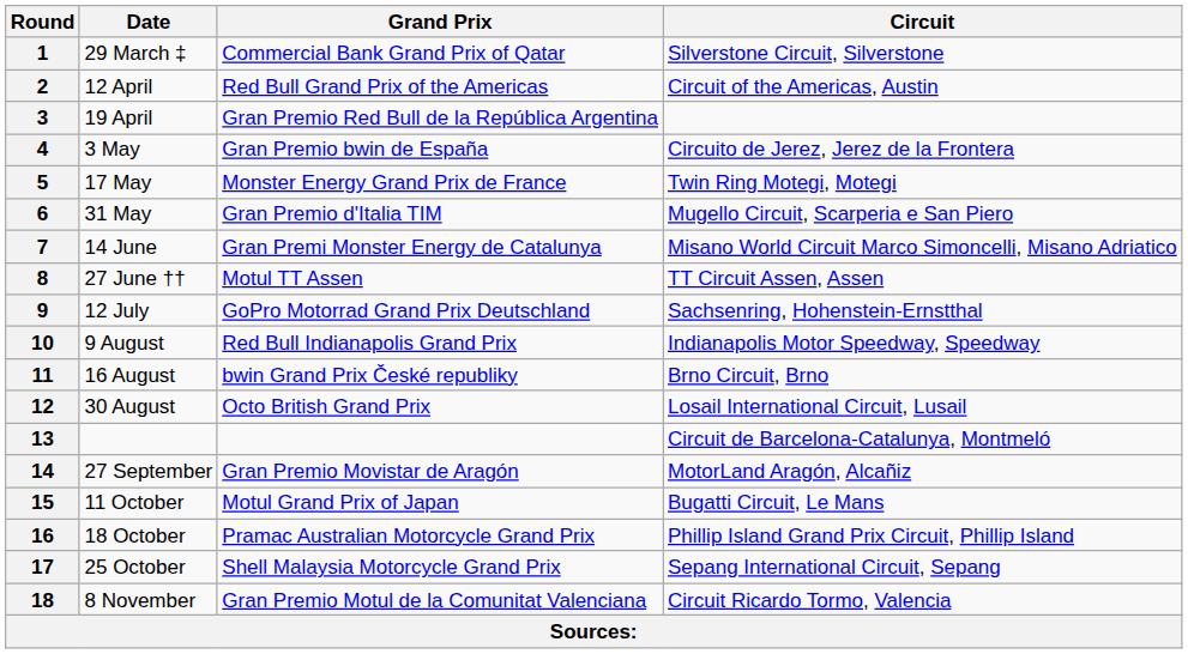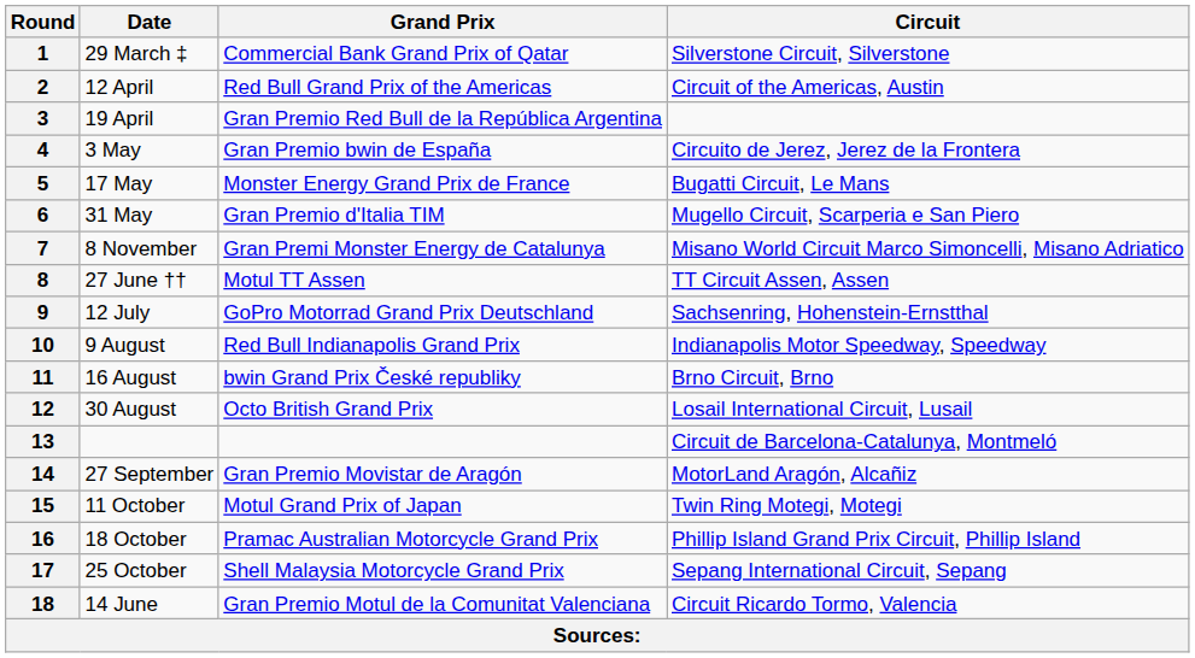 <table class="wikitable" style="font-size: 85%">
 <tr>
 <th>Round</th>
 <th>Date</th>
 <th>Grand Prix</th>
 <th>Circuit</th>
 </tr>
 <tr>
 <th>1</th>
 <td>29 March ‡</td>
 <td> <a href='#'>Commercial Bank Grand Prix of Qatar</a></td>
 <td><a href='#'>Silverstone Circuit</a>, <a href='#'>Silverstone</a></td>
 </tr>
 <tr>
 <th>2</th>
 <td>12 April</td>
 <td> <a href='#'>Red Bull Grand Prix of the Americas</a></td>
 <td><a href='#'>Circuit of the Americas</a>, <a href='#'>Austin</a></td>
 </tr>
 <tr>
 <th>3</th>
 <td>19 April</td>
 <td> <a href='#'>Gran Premio Red Bull de la República Argentina</a></td>
 <td></td>
 </tr>
 <tr>
 <th>4</th>
 <td>3 May</td>
 <td> <a href='#'>Gran Premio bwin de España</a></td>
 <td><a href='#'>Circuito de Jerez</a>, <a href='#'>Jerez de la Frontera</a></td>
 </tr>
 <tr>
 <th>5</th>
 <td>17 May</td>
 <td> <a href='#'>Monster Energy Grand Prix de France</a></td>
-<td><a href='#'>Twin Ring Motegi</a>, <a href='#'>Motegi</a></td>
+<td><a href='#'>Bugatti Circuit</a>, <a href='#'>Le Mans</a></td>
 </tr>
 <tr>
 <th>6</th>
 <td>31 May</td>
 <td> <a href='#'>Gran Premio d'Italia TIM</a></td>
 <td><a href='#'>Mugello Circuit</a>, <a href='#'>Scarperia e San Piero</a></td>
 </tr>
 <tr>
 <th>7</th>
-<td>14 June</td>
+<td>8 November</td>
 <td> <a href='#'>Gran Premi Monster Energy de Catalunya</a></td>
 <td><a href='#'>Misano World Circuit Marco Simoncelli</a>, <a href='#'>Misano Adriatico</a></td>
 </tr>
 <tr>
 <th>8</th>
 <td>27 June ††</td>
 <td> <a href='#'>Motul TT Assen</a></td>
 <td><a href='#'>TT Circuit Assen</a>, <a href='#'>Assen</a></td>
 </tr>
 <tr>
 <th>9</th>
 <td>12 July</td>
 <td> <a href='#'>GoPro Motorrad Grand Prix Deutschland</a></td>
 <td><a href='#'>Sachsenring</a>, <a href='#'>Hohenstein-Ernstthal</a></td>
 </tr>
 <tr>
 <th>10</th>
 <td>9 August</td>
 <td> <a href='#'>Red Bull Indianapolis Grand Prix</a></td>
 <td><a href='#'>Indianapolis Motor Speedway</a>, <a href='#'>Speedway</a></td>
 </tr>
 <tr>
 <th>11</th>
 <td>16 August</td>
 <td> <a href='#'>bwin Grand Prix České republiky</a></td>
 <td><a href='#'>Brno Circuit</a>, <a href='#'>Brno</a></td>
 </tr>
 <tr>
 <th>12</th>
 <td>30 August</td>
 <td> <a href='#'>Octo British Grand Prix</a></td>
 <td><a href='#'>Losail International Circuit</a>, <a href='#'>Lusail</a></td>
 </tr>
 <tr>
 <th>13</th>
 <td></td>
 <td></td>
 <td><a href='#'>Circuit de Barcelona-Catalunya</a>, <a href='#'>Montmeló</a></td>
 </tr>
 <tr>
 <th>14</th>
 <td>27 September</td>
 <td> <a href='#'>Gran Premio Movistar de Aragón</a></td>
 <td><a href='#'>MotorLand Aragón</a>, <a href='#'>Alcañiz</a></td>
 </tr>
 <tr>
 <th>15</th>
 <td>11 October</td>
 <td> <a href='#'>Motul Grand Prix of Japan</a></td>
-<td><a href='#'>Bugatti Circuit</a>, <a href='#'>Le Mans</a></td>
+<td><a href='#'>Twin Ring Motegi</a>, <a href='#'>Motegi</a></td>
 </tr>
 <tr>
 <th>16</th>
 <td>18 October</td>
 <td> <a href='#'>Pramac Australian Motorcycle Grand Prix</a></td>
 <td><a href='#'>Phillip Island Grand Prix Circuit</a>, <a href='#'>Phillip Island</a></td>
 </tr>
 <tr>
 <th>17</th>
 <td>25 October</td>
 <td> <a href='#'>Shell Malaysia Motorcycle Grand Prix</a></td>
 <td><a href='#'>Sepang International Circuit</a>, <a href='#'>Sepang</a></td>
 </tr>
 <tr>
 <th>18</th>
-<td>8 November</td>
+<td>14 June</td>
 <td> <a href='#'>Gran Premio Motul de la Comunitat Valenciana</a></td>
 <td><a href='#'>Circuit Ricardo Tormo</a>, <a href='#'>Valencia</a></td>
 </tr>
 <tr>
 <th colspan="4" align=center>Sources:</th>
 </tr>
 </table>
